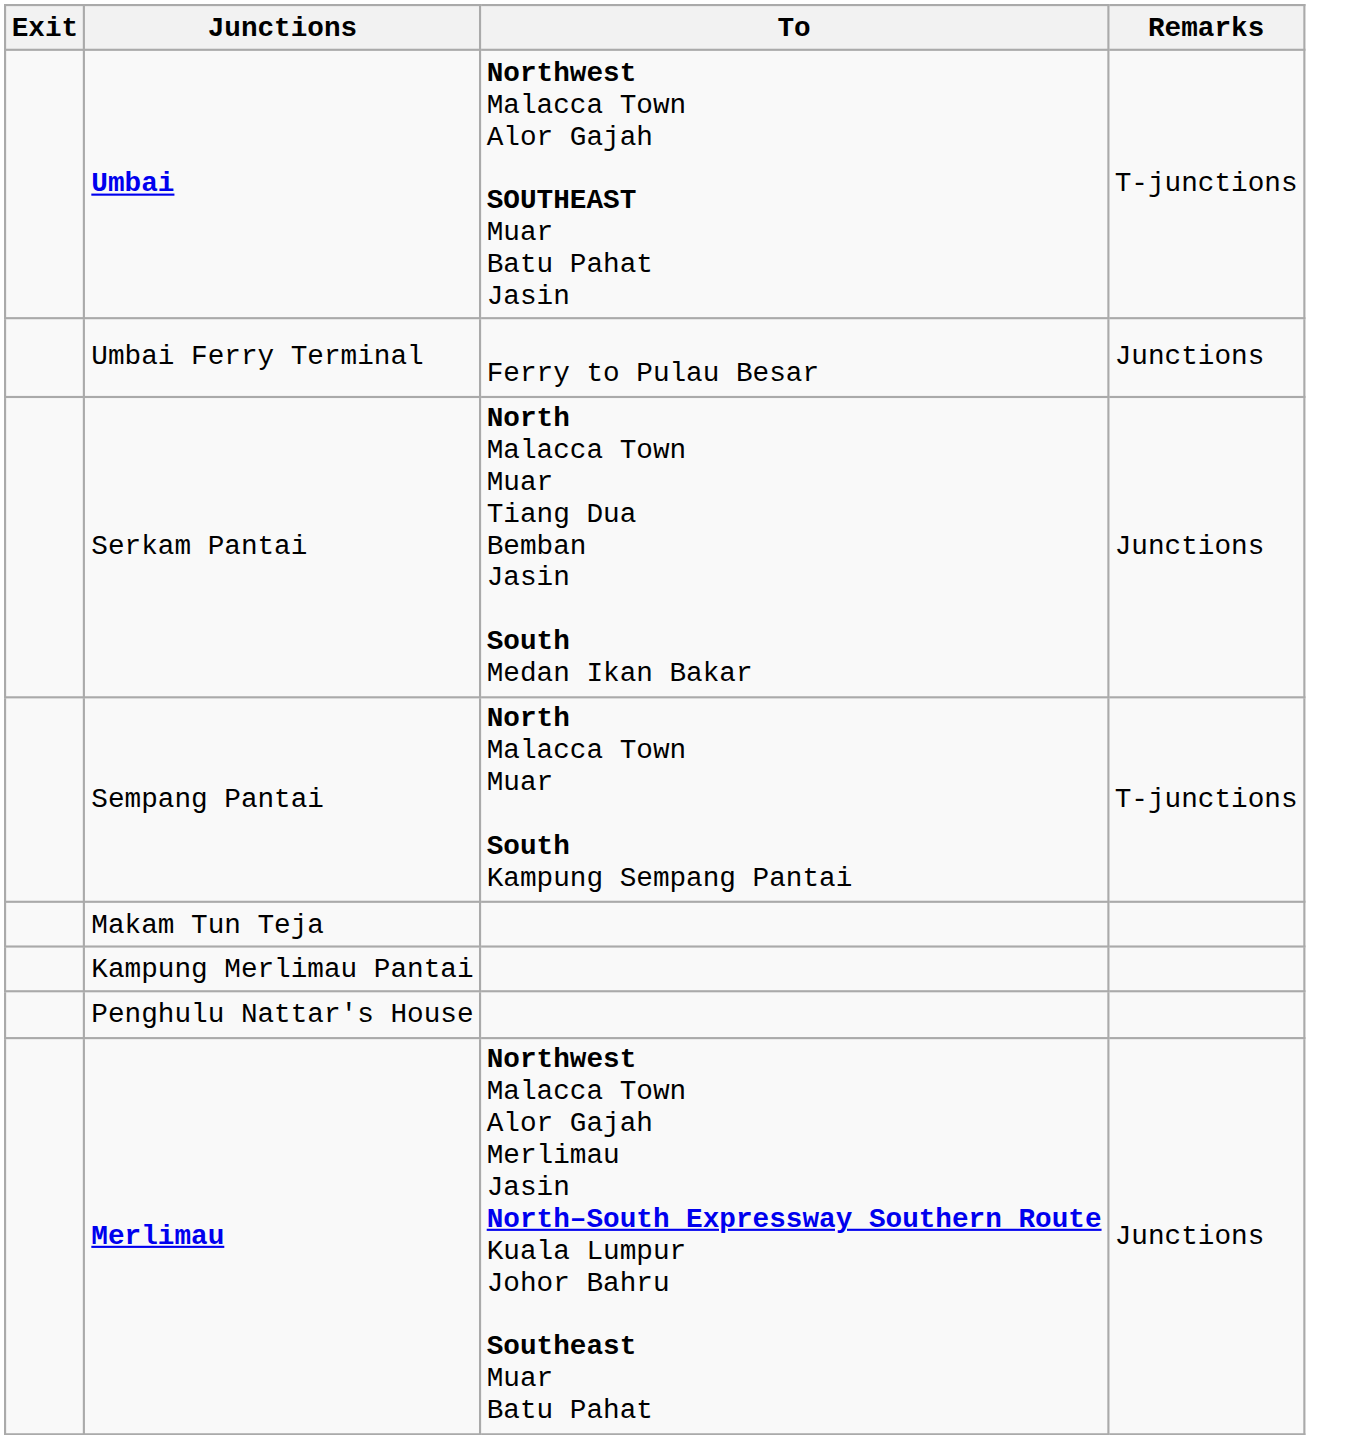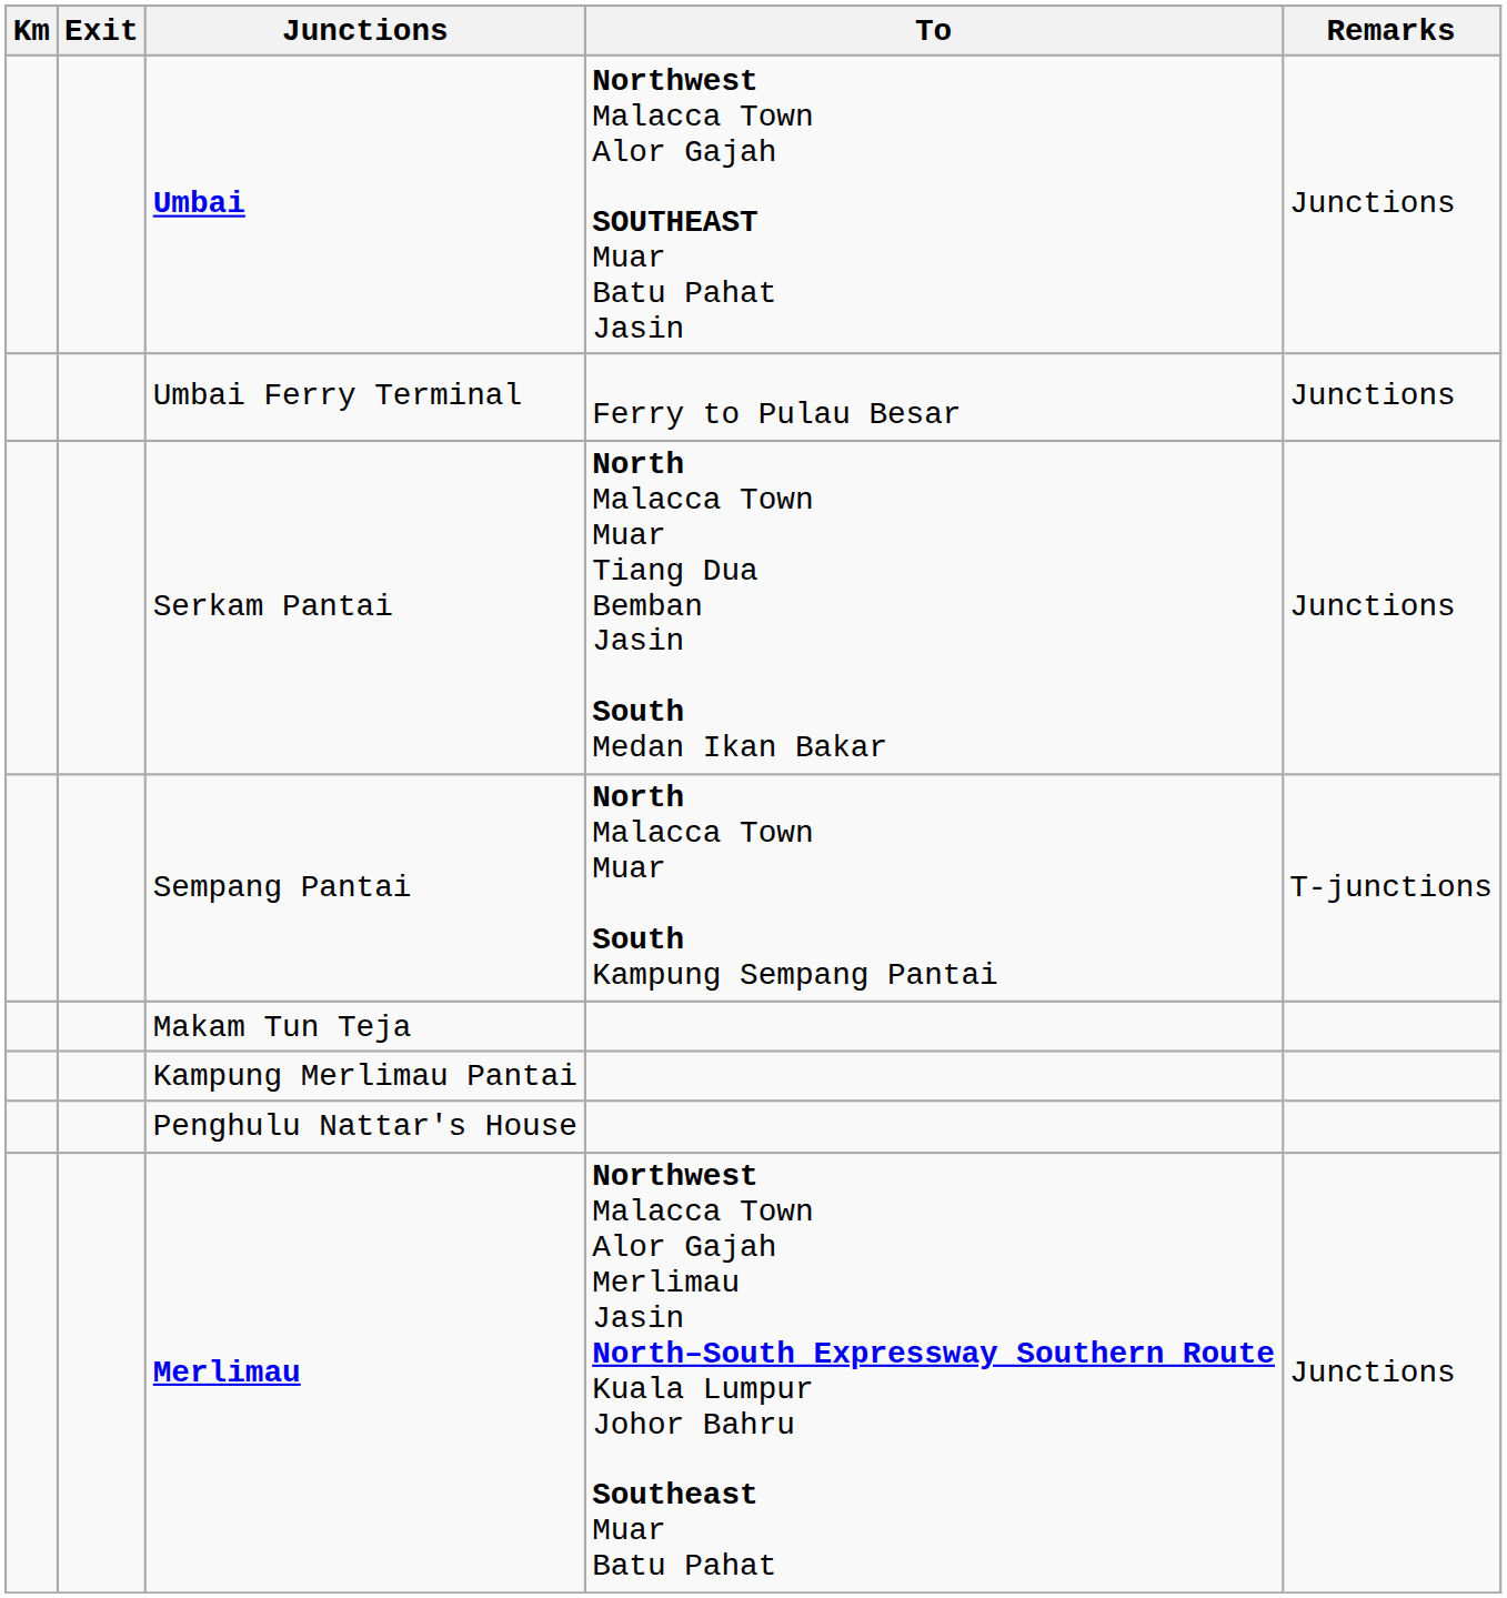 <table class="wikitable">
 <tr>
+<th>Km</th>
 <th>Exit</th>
 <th>Junctions</th>
 <th>To</th>
 <th>Remarks</th>
 </tr>
 <tr>
 <td></td>
+<td></td>
 <td><strong><a href='#'>Umbai</a></strong></td>
 <td><strong>Northwest</strong><br>Malacca Town<br>Alor Gajah<br><br><strong>SOUTHEAST</strong><br>Muar<br>Batu Pahat<br>Jasin</td>
-<td>T-junctions</td>
+<td>Junctions</td>
 </tr>
 <tr>
+<td></td>
 <td></td>
 <td>Umbai Ferry Terminal</td>
 <td><br>Ferry to Pulau Besar</td>
 <td>Junctions</td>
 </tr>
 <tr>
 <td></td>
+<td></td>
 <td>Serkam Pantai</td>
 <td><strong>North</strong><br>Malacca Town<br>Muar<br>Tiang Dua<br>Bemban<br>Jasin<br><br><strong>South</strong><br> Medan Ikan Bakar</td>
 <td>Junctions</td>
 </tr>
 <tr>
+<td></td>
 <td></td>
 <td>Sempang Pantai</td>
 <td><strong>North</strong><br>Malacca Town<br>Muar<br><br><strong>South</strong><br>Kampung Sempang Pantai</td>
 <td>T-junctions</td>
 </tr>
 <tr>
 <td></td>
+<td></td>
 <td>Makam Tun Teja</td>
 <td></td>
 <td></td>
 </tr>
 <tr>
+<td></td>
 <td></td>
 <td>Kampung Merlimau Pantai</td>
 <td></td>
 <td></td>
 </tr>
 <tr>
 <td></td>
+<td></td>
 <td>Penghulu Nattar's House</td>
 <td></td>
 <td></td>
 </tr>
 <tr>
 <td></td>
+<td></td>
 <td><strong><a href='#'>Merlimau</a></strong></td>
 <td><strong>Northwest</strong><br>Malacca Town<br>Alor Gajah<br>Merlimau<br>Jasin<br>  <strong><a href='#'>North–South Expressway Southern Route</a></strong><br>Kuala Lumpur<br>Johor Bahru<br><br><strong>Southeast</strong><br>Muar<br>Batu Pahat</td>
 <td>Junctions</td>
 </tr>
 </table>
